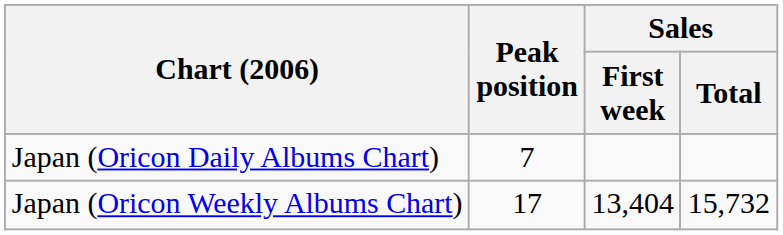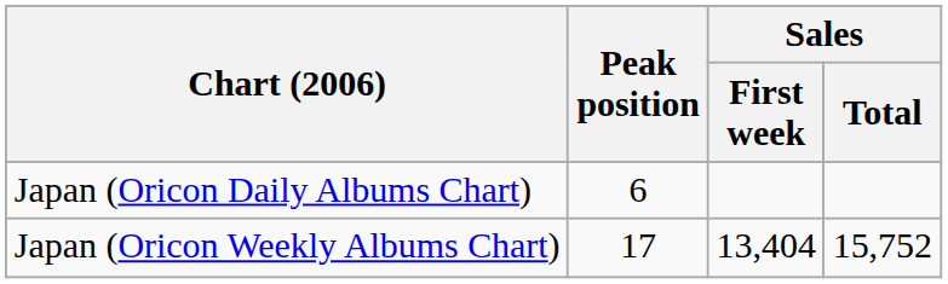 <table class="wikitable sortable">
 <tr>
 <th rowspan="2">Chart (2006)</th>
 <th rowspan="2">Peak<br>position</th>
 <th colspan="2">Sales</th>
 </tr>
 <tr>
 <th>First<br>week</th>
 <th>Total</th>
 </tr>
 <tr>
 <td>Japan (<a href='#'>Oricon Daily Albums Chart</a>)</td>
-<td style="text-align:center;">7</td>
+<td style="text-align:center;">6</td>
 <td></td>
 <td></td>
 </tr>
 <tr>
 <td>Japan (<a href='#'>Oricon Weekly Albums Chart</a>)</td>
 <td style="text-align:center;">17</td>
 <td style="text-align:center;">13,404</td>
-<td style="text-align:center;">15,732</td>
+<td style="text-align:center;">15,752</td>
 </tr>
 </table>
